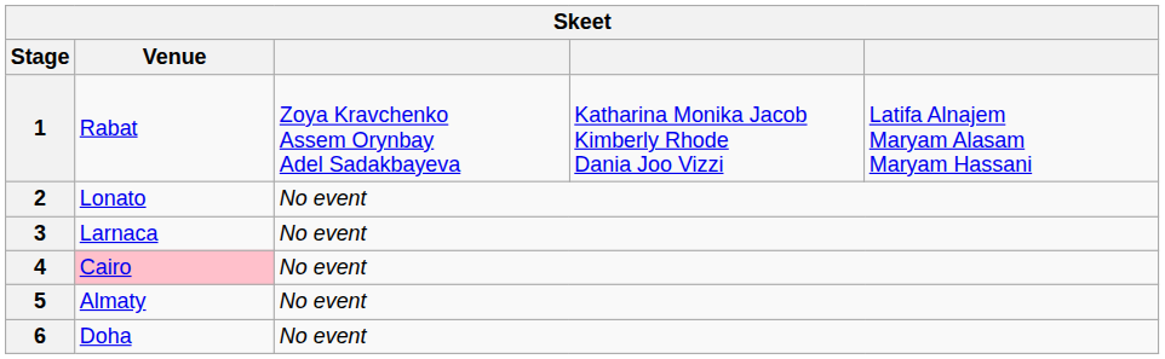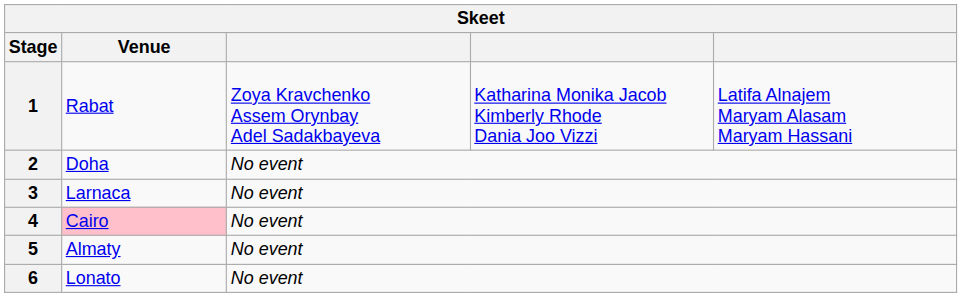 <table class="wikitable">
 <tr>
 <th colspan="5">Skeet</th>
 </tr>
 <tr>
 <th>Stage</th>
 <th width=140>Venue</th>
 <th width=210></th>
 <th width=210></th>
 <th width=210></th>
 </tr>
 <tr>
 <th>1</th>
 <td> <a href='#'>Rabat</a></td>
 <td> <br> <a href='#'>Zoya Kravchenko</a> <br> <a href='#'>Assem Orynbay</a> <br> <a href='#'>Adel Sadakbayeva</a></td>
 <td> <br> <a href='#'>Katharina Monika Jacob</a> <br> <a href='#'>Kimberly Rhode</a> <br> <a href='#'>Dania Joo Vizzi</a></td>
 <td> <br> <a href='#'>Latifa Alnajem</a> <br> <a href='#'>Maryam Alasam</a> <br> <a href='#'>Maryam Hassani</a></td>
 </tr>
 <tr>
 <th>2</th>
-<td> <a href='#'>Lonato</a></td>
+<td> <a href='#'>Doha</a></td>
 <td colspan="3"><em>No event</em></td>
 </tr>
 <tr>
 <th>3</th>
 <td> <a href='#'>Larnaca</a></td>
 <td colspan="3"><em>No event</em></td>
 </tr>
 <tr>
 <th>4</th>
 <td style="background: pink;"> <a href='#'>Cairo</a></td>
 <td colspan="3"><em>No event</em></td>
 </tr>
 <tr>
 <th>5</th>
 <td> <a href='#'>Almaty</a></td>
 <td colspan="3"><em>No event</em></td>
 </tr>
 <tr>
 <th>6</th>
-<td> <a href='#'>Doha</a></td>
+<td> <a href='#'>Lonato</a></td>
 <td colspan="3"><em>No event</em></td>
 </tr>
 </table>
